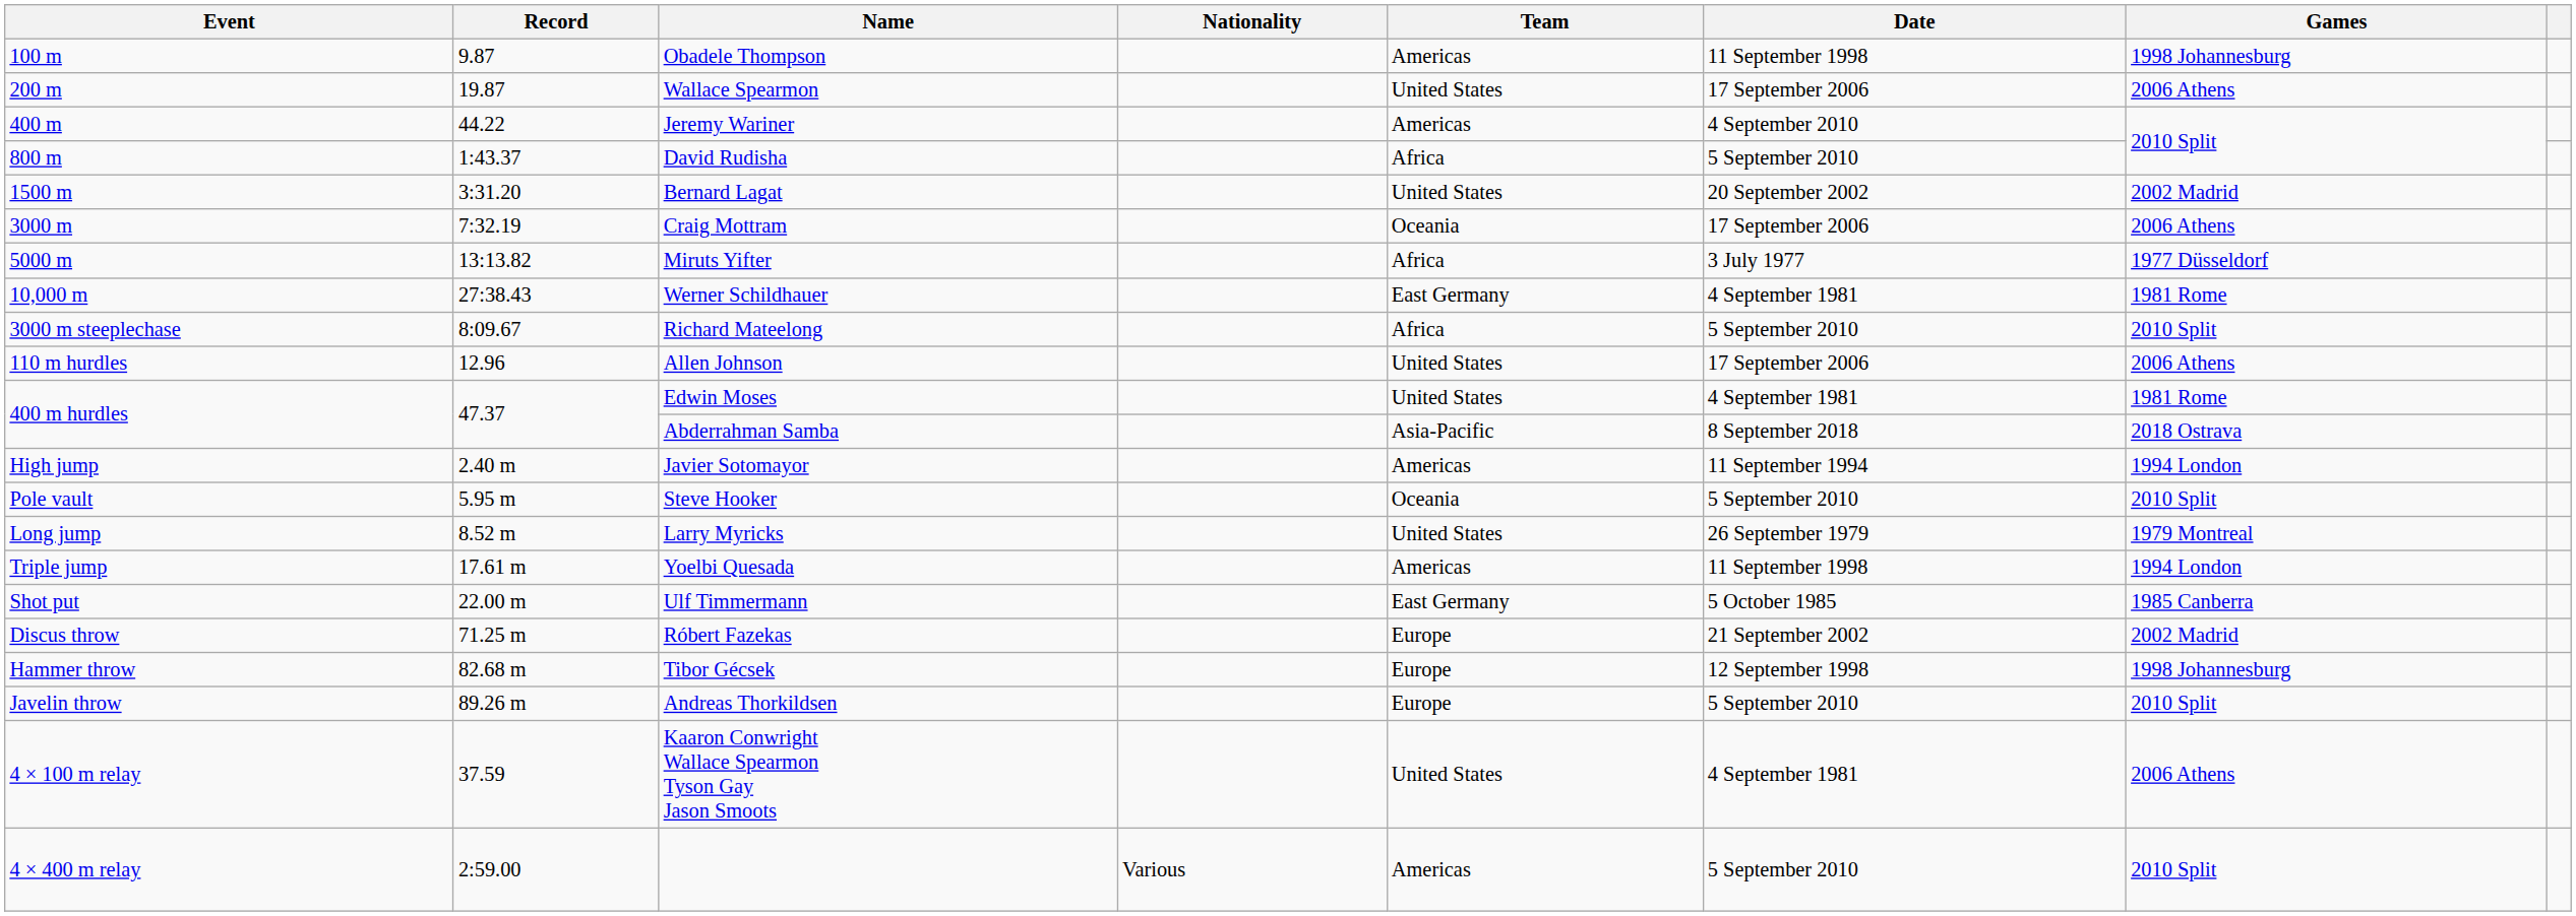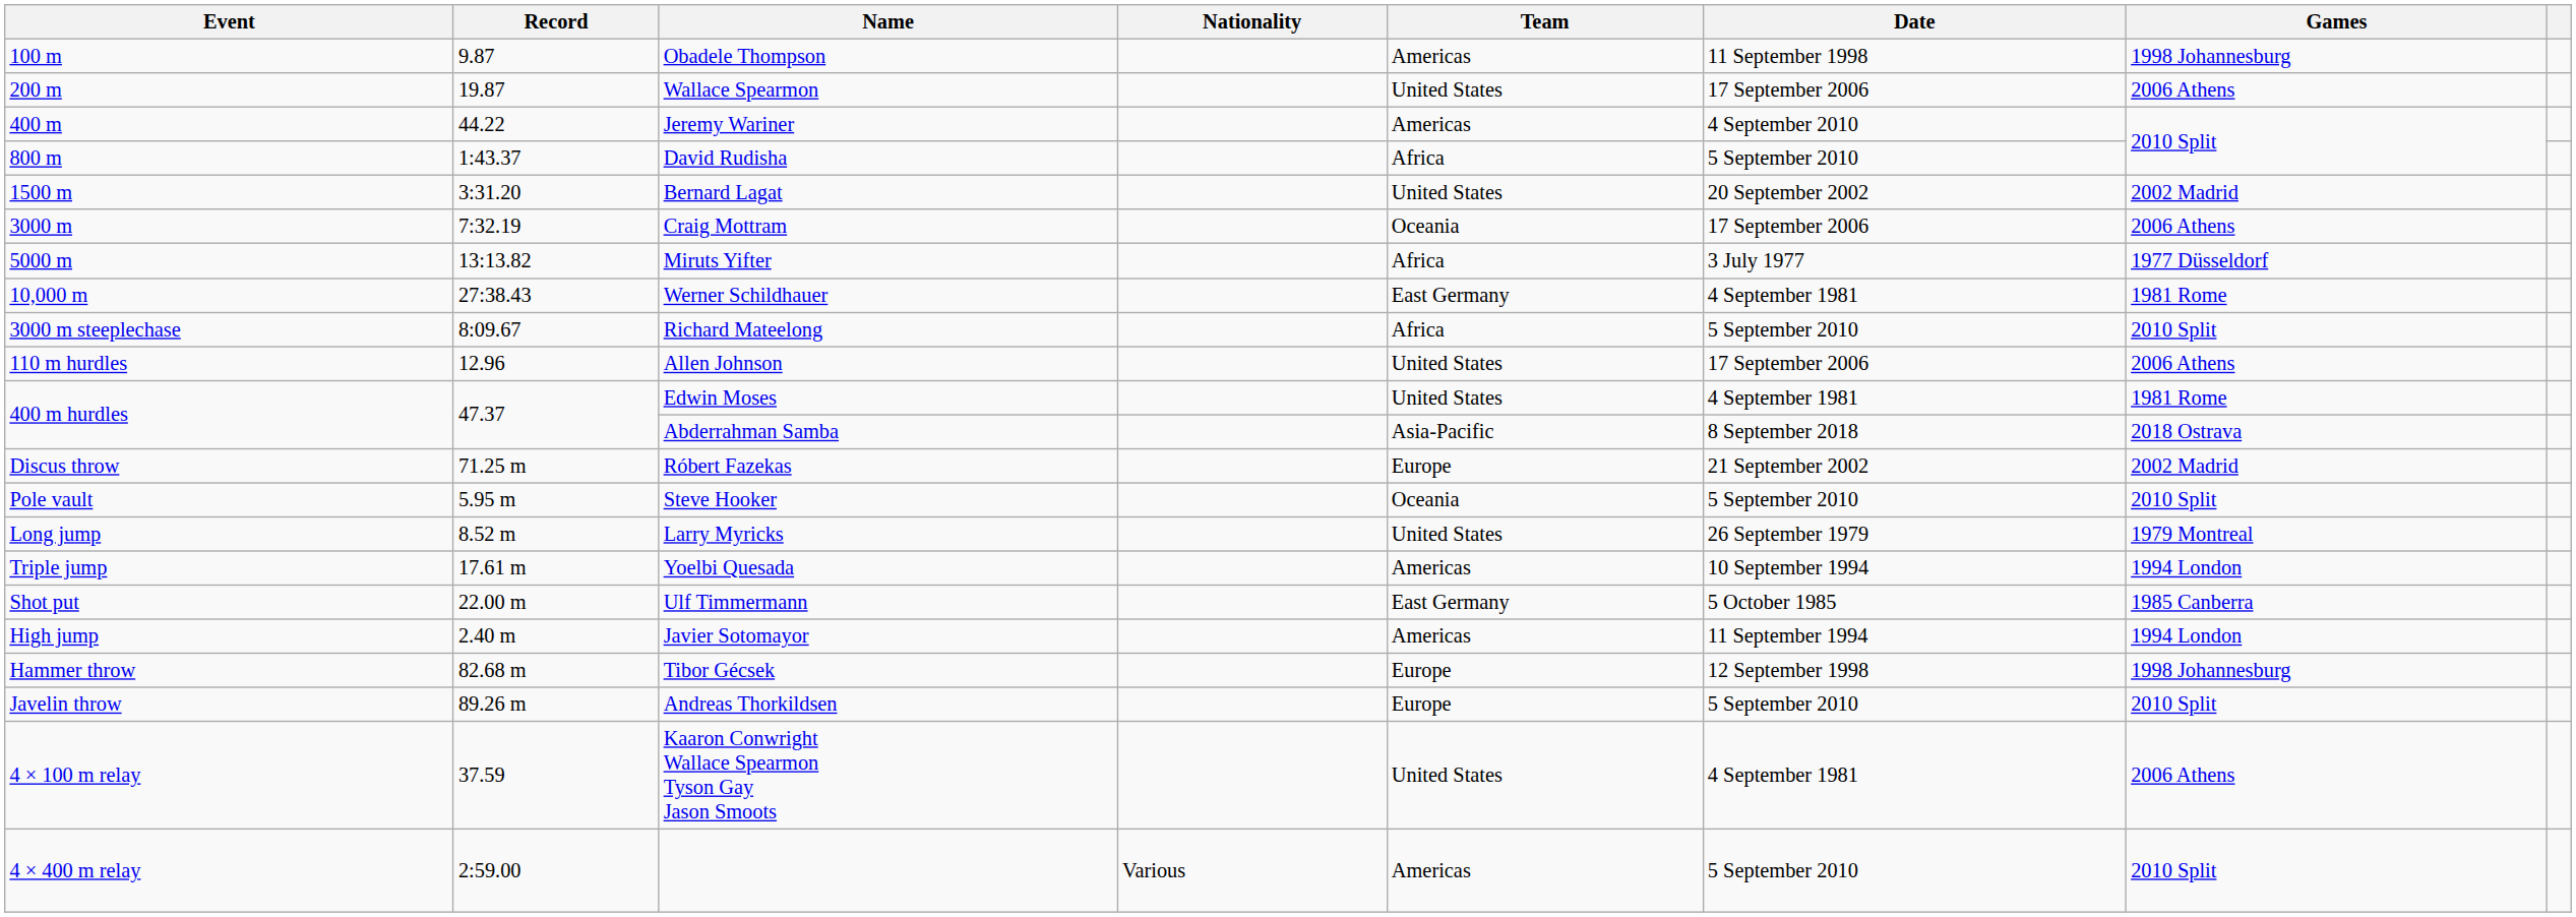 <table class="wikitable sortable" style="font-size:95%; width: 95%;">
 <tr>
 <th>Event</th>
 <th>Record</th>
 <th>Name</th>
 <th>Nationality</th>
 <th>Team</th>
 <th>Date</th>
 <th>Games</th>
 <th></th>
 </tr>
 <tr>
 <td><a href='#'>100 m</a></td>
 <td>9.87 </td>
 <td><a href='#'>Obadele Thompson</a></td>
 <td></td>
 <td>Americas</td>
 <td>11 September 1998</td>
 <td><a href='#'>1998 Johannesburg</a></td>
 <td></td>
 </tr>
 <tr>
 <td><a href='#'>200 m</a></td>
 <td>19.87 </td>
 <td><a href='#'>Wallace Spearmon</a></td>
 <td></td>
 <td>United States</td>
 <td>17 September 2006</td>
 <td><a href='#'>2006 Athens</a></td>
 <td></td>
 </tr>
 <tr>
 <td><a href='#'>400 m</a></td>
 <td>44.22</td>
 <td><a href='#'>Jeremy Wariner</a></td>
 <td></td>
 <td>Americas</td>
 <td>4 September 2010</td>
 <td rowspan=2><a href='#'>2010 Split</a></td>
 <td></td>
 </tr>
 <tr>
 <td><a href='#'>800 m</a></td>
 <td>1:43.37</td>
 <td><a href='#'>David Rudisha</a></td>
 <td></td>
 <td>Africa</td>
 <td>5 September 2010</td>
 <td></td>
 </tr>
 <tr>
 <td><a href='#'>1500 m</a></td>
 <td>3:31.20</td>
 <td><a href='#'>Bernard Lagat</a></td>
 <td></td>
 <td>United States</td>
 <td>20 September 2002</td>
 <td><a href='#'>2002 Madrid</a></td>
 <td></td>
 </tr>
 <tr>
 <td><a href='#'>3000 m</a></td>
 <td>7:32.19</td>
 <td><a href='#'>Craig Mottram</a></td>
 <td></td>
 <td>Oceania</td>
 <td>17 September 2006</td>
 <td><a href='#'>2006 Athens</a></td>
 <td></td>
 </tr>
 <tr>
 <td><a href='#'>5000 m</a></td>
 <td>13:13.82</td>
 <td><a href='#'>Miruts Yifter</a></td>
 <td></td>
 <td>Africa</td>
 <td>3 July 1977</td>
 <td><a href='#'>1977 Düsseldorf</a></td>
 <td></td>
 </tr>
 <tr>
 <td><a href='#'>10,000 m</a></td>
 <td>27:38.43</td>
 <td><a href='#'>Werner Schildhauer</a></td>
 <td></td>
 <td>East Germany</td>
 <td>4 September 1981</td>
 <td><a href='#'>1981 Rome</a></td>
 <td></td>
 </tr>
 <tr>
 <td><a href='#'>3000 m steeplechase</a></td>
 <td>8:09.67</td>
 <td><a href='#'>Richard Mateelong</a></td>
 <td></td>
 <td>Africa</td>
 <td>5 September 2010</td>
 <td><a href='#'>2010 Split</a></td>
 <td></td>
 </tr>
 <tr>
 <td><a href='#'>110 m hurdles</a></td>
 <td>12.96 </td>
 <td><a href='#'>Allen Johnson</a></td>
 <td></td>
 <td>United States</td>
 <td>17 September 2006</td>
 <td><a href='#'>2006 Athens</a></td>
 <td></td>
 </tr>
 <tr>
 <td rowspan=2><a href='#'>400 m hurdles</a></td>
 <td rowspan=2>47.37</td>
 <td><a href='#'>Edwin Moses</a></td>
 <td></td>
 <td>United States</td>
 <td>4 September 1981</td>
 <td><a href='#'>1981 Rome</a></td>
 <td></td>
 </tr>
 <tr>
 <td><a href='#'>Abderrahman Samba</a></td>
 <td></td>
 <td>Asia-Pacific</td>
 <td>8 September 2018</td>
 <td><a href='#'>2018 Ostrava</a></td>
 <td></td>
 </tr>
 <tr>
-<td><a href='#'>High jump</a></td>
-<td>2.40 m</td>
-<td><a href='#'>Javier Sotomayor</a></td>
+<td><a href='#'>Discus throw</a></td>
+<td>71.25 m</td>
+<td><a href='#'>Róbert Fazekas</a></td>
 <td></td>
-<td>Americas</td>
-<td>11 September 1994</td>
-<td><a href='#'>1994 London</a></td>
+<td>Europe</td>
+<td>21 September 2002</td>
+<td><a href='#'>2002 Madrid</a></td>
 <td></td>
 </tr>
 <tr>
 <td><a href='#'>Pole vault</a></td>
 <td>5.95 m</td>
 <td><a href='#'>Steve Hooker</a></td>
 <td></td>
 <td>Oceania</td>
 <td>5 September 2010</td>
 <td><a href='#'>2010 Split</a></td>
 <td></td>
 </tr>
 <tr>
 <td><a href='#'>Long jump</a></td>
 <td>8.52 m </td>
 <td><a href='#'>Larry Myricks</a></td>
 <td></td>
 <td>United States</td>
 <td>26 September 1979</td>
 <td><a href='#'>1979 Montreal</a></td>
 <td></td>
 </tr>
 <tr>
 <td><a href='#'>Triple jump</a></td>
 <td>17.61 m </td>
 <td><a href='#'>Yoelbi Quesada</a></td>
 <td></td>
 <td>Americas</td>
-<td>11 September 1998</td>
+<td>10 September 1994</td>
 <td><a href='#'>1994 London</a></td>
 <td></td>
 </tr>
 <tr>
 <td><a href='#'>Shot put</a></td>
 <td>22.00 m</td>
 <td><a href='#'>Ulf Timmermann</a></td>
 <td></td>
 <td>East Germany</td>
 <td>5 October 1985</td>
 <td><a href='#'>1985 Canberra</a></td>
 <td></td>
 </tr>
 <tr>
-<td><a href='#'>Discus throw</a></td>
-<td>71.25 m</td>
-<td><a href='#'>Róbert Fazekas</a></td>
+<td><a href='#'>High jump</a></td>
+<td>2.40 m</td>
+<td><a href='#'>Javier Sotomayor</a></td>
 <td></td>
-<td>Europe</td>
-<td>21 September 2002</td>
-<td><a href='#'>2002 Madrid</a></td>
+<td>Americas</td>
+<td>11 September 1994</td>
+<td><a href='#'>1994 London</a></td>
 <td></td>
 </tr>
 <tr>
 <td><a href='#'>Hammer throw</a></td>
 <td>82.68 m</td>
 <td><a href='#'>Tibor Gécsek</a></td>
 <td></td>
 <td>Europe</td>
 <td>12 September 1998</td>
 <td><a href='#'>1998 Johannesburg</a></td>
 <td></td>
 </tr>
 <tr>
 <td><a href='#'>Javelin throw</a></td>
 <td>89.26 m</td>
 <td><a href='#'>Andreas Thorkildsen</a></td>
 <td></td>
 <td>Europe</td>
 <td>5 September 2010</td>
 <td><a href='#'>2010 Split</a></td>
 <td></td>
 </tr>
 <tr>
 <td><a href='#'>4 × 100 m relay</a></td>
 <td>37.59</td>
 <td><a href='#'>Kaaron Conwright</a> <br> <a href='#'>Wallace Spearmon</a> <br> <a href='#'>Tyson Gay</a> <br> <a href='#'>Jason Smoots</a></td>
 <td></td>
 <td>United States</td>
 <td>4 September 1981</td>
 <td><a href='#'>2006 Athens</a></td>
 <td></td>
 </tr>
 <tr>
 <td><a href='#'>4 × 400 m relay</a></td>
 <td>2:59.00</td>
 <td> <br>  <br>  <br> </td>
 <td>Various</td>
 <td>Americas</td>
 <td>5 September 2010</td>
 <td><a href='#'>2010 Split</a></td>
 <td></td>
 </tr>
 </table>
